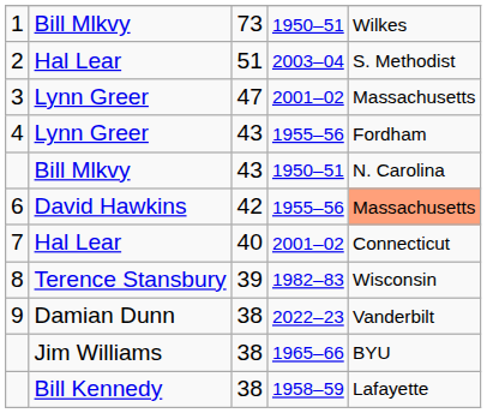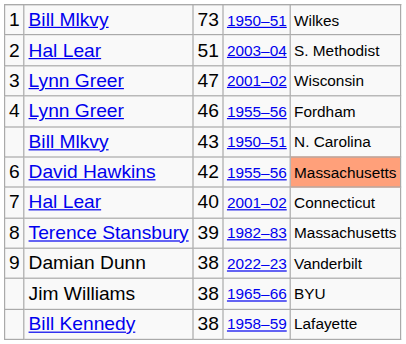 <table class="wikitable">
 <tr>
 </tr>
 <tr>
 <td>1</td>
 <td><a href='#'>Bill Mlkvy</a></td>
 <td>73</td>
 <td style="font-size:80%;"><a href='#'>1950–51</a></td>
 <td style="font-size:80%;">Wilkes</td>
 </tr>
 <tr>
 <td>2</td>
 <td><a href='#'>Hal Lear</a></td>
 <td>51</td>
 <td style="font-size:80%;"><a href='#'>2003–04</a></td>
 <td style="font-size:80%;">S. Methodist</td>
 </tr>
 <tr>
 <td>3</td>
 <td><a href='#'>Lynn Greer</a></td>
 <td>47</td>
 <td style="font-size:80%;"><a href='#'>2001–02</a></td>
-<td style="font-size:80%;">Massachusetts</td>
+<td style="font-size:80%;">Wisconsin</td>
 </tr>
 <tr>
 <td>4</td>
 <td><a href='#'>Lynn Greer</a></td>
-<td>43</td>
+<td>46</td>
 <td style="font-size:80%;"><a href='#'>1955–56</a></td>
 <td style="font-size:80%;">Fordham</td>
 </tr>
 <tr>
 <td></td>
 <td><a href='#'>Bill Mlkvy</a></td>
 <td>43</td>
 <td style="font-size:80%;"><a href='#'>1950–51</a></td>
 <td style="font-size:80%;">N. Carolina</td>
 </tr>
 <tr>
 <td>6</td>
 <td><a href='#'>David Hawkins</a></td>
 <td>42</td>
 <td style="font-size:80%;"><a href='#'>1955–56</a></td>
 <td style="background: lightsalmon; font-size:80%;">Massachusetts</td>
 </tr>
 <tr>
 <td>7</td>
 <td><a href='#'>Hal Lear</a></td>
 <td>40</td>
 <td style="font-size:80%;"><a href='#'>2001–02</a></td>
 <td style="font-size:80%;">Connecticut</td>
 </tr>
 <tr>
 <td>8</td>
 <td><a href='#'>Terence Stansbury</a></td>
 <td>39</td>
 <td style="font-size:80%;"><a href='#'>1982–83</a></td>
-<td style="font-size:80%;">Wisconsin</td>
+<td style="font-size:80%;">Massachusetts</td>
 </tr>
 <tr>
 <td>9</td>
 <td>Damian Dunn</td>
 <td>38</td>
 <td style="font-size:80%;"><a href='#'>2022–23</a></td>
 <td style="font-size:80%;">Vanderbilt</td>
 </tr>
 <tr>
 <td></td>
 <td>Jim Williams</td>
 <td>38</td>
 <td style="font-size:80%;"><a href='#'>1965–66</a></td>
 <td style="font-size:80%;">BYU</td>
 </tr>
 <tr>
 <td></td>
 <td><a href='#'>Bill Kennedy</a></td>
 <td>38</td>
 <td style="font-size:80%;"><a href='#'>1958–59</a></td>
 <td style="font-size:80%;">Lafayette</td>
 </tr>
 </table>
